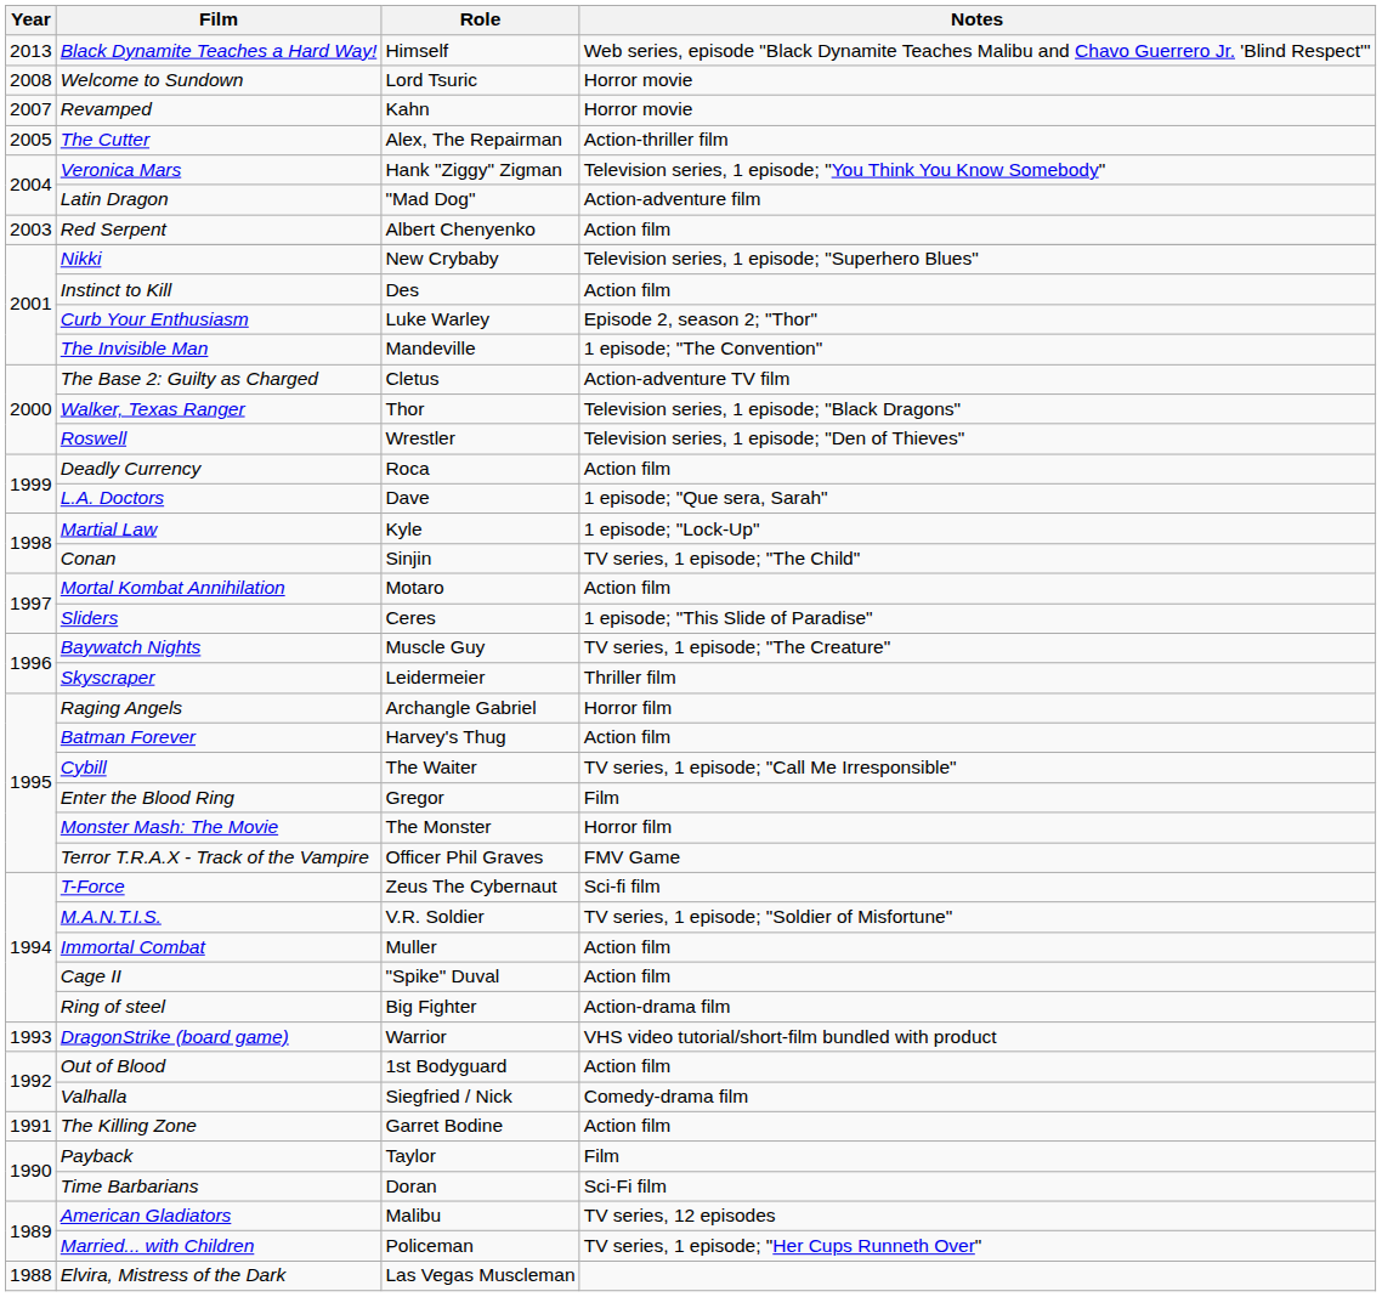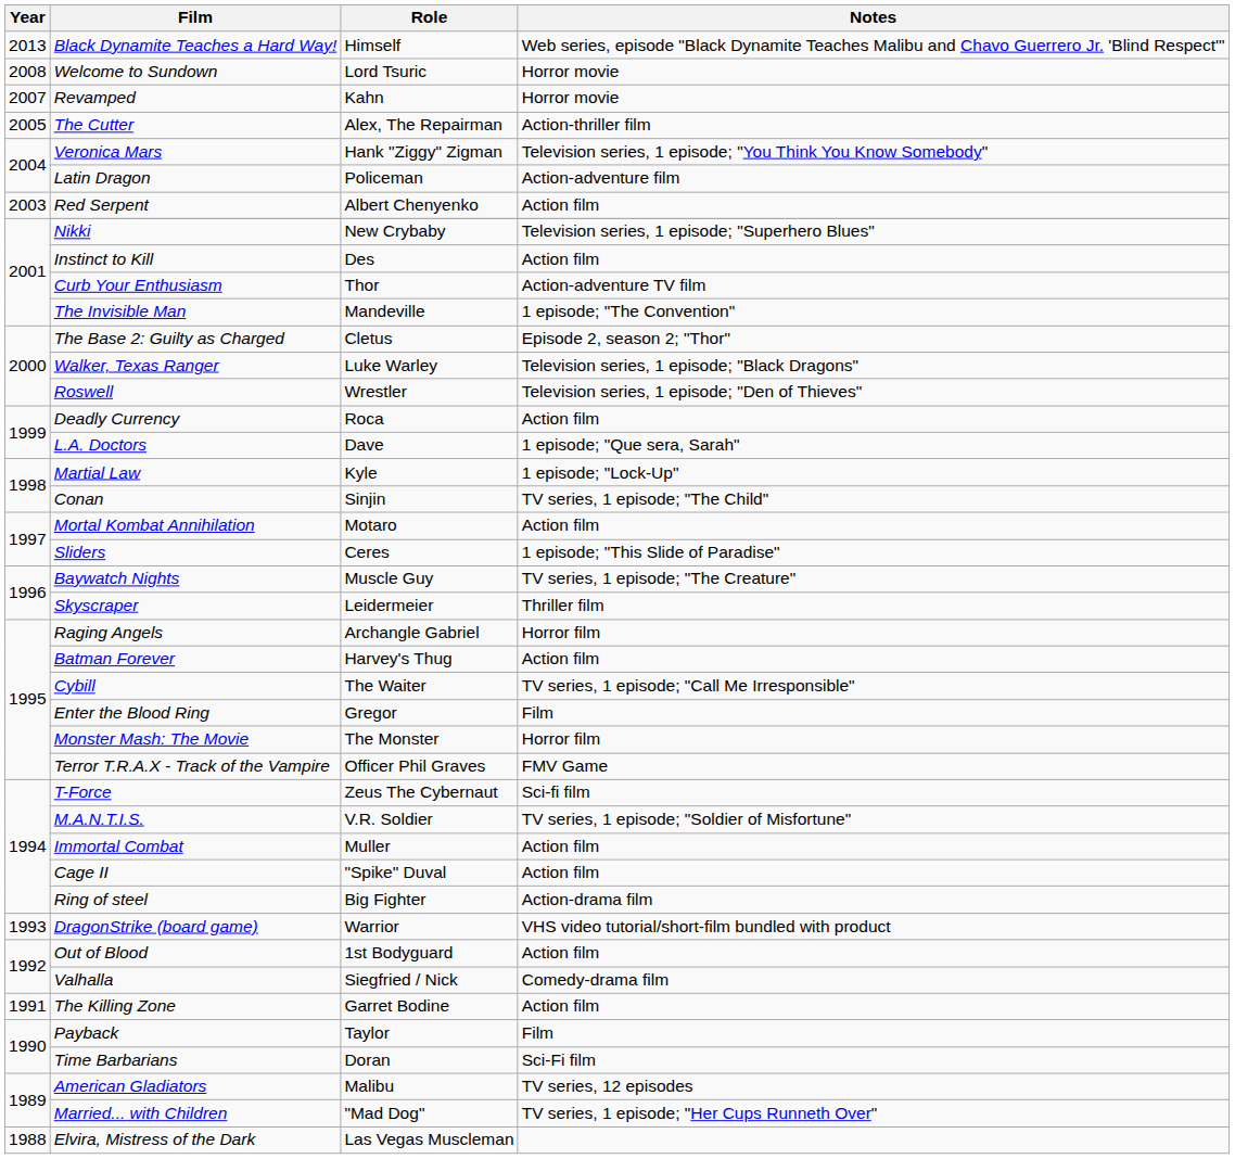 <table class="wikitable">
 <tr>
 <th>Year</th>
 <th>Film</th>
 <th>Role</th>
 <th>Notes</th>
 </tr>
 <tr>
 <td rowspan="1">2013</td>
 <td><em><a href='#'>Black Dynamite Teaches a Hard Way!</a></em></td>
 <td>Himself</td>
 <td>Web series, episode "Black Dynamite Teaches Malibu and <a href='#'>Chavo Guerrero Jr.</a> 'Blind Respect'"</td>
 </tr>
 <tr>
 <td rowspan="1">2008</td>
 <td><em>Welcome to Sundown</em></td>
 <td>Lord Tsuric</td>
 <td>Horror movie</td>
 </tr>
 <tr>
 <td rowspan="1">2007</td>
 <td><em>Revamped</em></td>
 <td>Kahn</td>
 <td>Horror movie</td>
 </tr>
 <tr>
 <td rowspan="1">2005</td>
 <td><em><a href='#'>The Cutter</a></em></td>
 <td>Alex, The Repairman</td>
 <td>Action-thriller film</td>
 </tr>
 <tr>
 <td rowspan="2">2004</td>
 <td><em><a href='#'>Veronica Mars</a></em></td>
 <td>Hank "Ziggy" Zigman</td>
 <td>Television series, 1 episode; "<a href='#'>You Think You Know Somebody</a>"</td>
 </tr>
 <tr>
 <td><em>Latin Dragon</em></td>
-<td>"Mad Dog"</td>
+<td>Policeman</td>
 <td>Action-adventure film</td>
 </tr>
 <tr>
 <td rowspan="1">2003</td>
 <td><em>Red Serpent</em></td>
 <td>Albert Chenyenko</td>
 <td>Action film</td>
 </tr>
 <tr>
 <td rowspan="5">2001</td>
 </tr>
 <tr>
 <td><em><a href='#'>Nikki</a></em></td>
 <td>New Crybaby</td>
 <td>Television series, 1 episode; "Superhero Blues"</td>
 </tr>
 <tr>
 <td><em>Instinct to Kill</em></td>
 <td>Des</td>
 <td>Action film</td>
 </tr>
 <tr>
 <td><em><a href='#'>Curb Your Enthusiasm</a></em></td>
-<td>Luke Warley</td>
-<td>Episode 2, season 2; "Thor"</td>
+<td>Thor</td>
+<td>Action-adventure TV film</td>
 </tr>
 <tr>
 <td><em><a href='#'>The Invisible Man</a></em></td>
 <td>Mandeville</td>
 <td>1 episode; "The Convention"</td>
 </tr>
 <tr>
 <td rowspan="3">2000</td>
 <td><em>The Base 2: Guilty as Charged</em></td>
 <td>Cletus</td>
-<td>Action-adventure TV film</td>
+<td>Episode 2, season 2; "Thor"</td>
 </tr>
 <tr>
 <td><em><a href='#'>Walker, Texas Ranger</a></em></td>
-<td>Thor</td>
+<td>Luke Warley</td>
 <td>Television series, 1 episode; "Black Dragons"</td>
 </tr>
 <tr>
 <td><em><a href='#'>Roswell</a></em></td>
 <td>Wrestler</td>
 <td>Television series, 1 episode; "Den of Thieves"</td>
 </tr>
 <tr>
 <td rowspan="2">1999</td>
 <td><em>Deadly Currency</em></td>
 <td>Roca</td>
 <td>Action film</td>
 </tr>
 <tr>
 <td><em><a href='#'>L.A. Doctors</a></em></td>
 <td>Dave</td>
 <td>1 episode; "Que sera, Sarah"</td>
 </tr>
 <tr>
 <td rowspan="2">1998</td>
 <td><em><a href='#'>Martial Law</a></em></td>
 <td>Kyle</td>
 <td>1 episode; "Lock-Up"</td>
 </tr>
 <tr>
 <td><em>Conan</em></td>
 <td>Sinjin</td>
 <td>TV series, 1 episode; "The Child"</td>
 </tr>
 <tr>
 <td rowspan="2">1997</td>
 <td><em><a href='#'>Mortal Kombat Annihilation</a></em></td>
 <td>Motaro</td>
 <td>Action film</td>
 </tr>
 <tr>
 <td><em><a href='#'>Sliders</a></em></td>
 <td>Ceres</td>
 <td>1 episode; "This Slide of Paradise"</td>
 </tr>
 <tr>
 <td rowspan="2">1996</td>
 <td><em><a href='#'>Baywatch Nights</a></em></td>
 <td>Muscle Guy</td>
 <td>TV series, 1 episode; "The Creature"</td>
 </tr>
 <tr>
 <td><em><a href='#'>Skyscraper</a></em></td>
 <td>Leidermeier</td>
 <td>Thriller film</td>
 </tr>
 <tr>
 <td rowspan="6">1995</td>
 <td><em>Raging Angels</em></td>
 <td>Archangle Gabriel</td>
 <td>Horror film</td>
 </tr>
 <tr>
 <td><em><a href='#'>Batman Forever</a></em></td>
 <td>Harvey's Thug</td>
 <td>Action film</td>
 </tr>
 <tr>
 <td><em><a href='#'>Cybill</a></em></td>
 <td>The Waiter</td>
 <td>TV series, 1 episode; "Call Me Irresponsible"</td>
 </tr>
 <tr>
 <td><em>Enter the Blood Ring</em></td>
 <td>Gregor</td>
 <td>Film</td>
 </tr>
 <tr>
 <td><em><a href='#'>Monster Mash: The Movie</a></em></td>
 <td>The Monster</td>
 <td>Horror film</td>
 </tr>
 <tr>
 <td><em>Terror T.R.A.X - Track of the Vampire</em></td>
 <td>Officer Phil Graves</td>
 <td>FMV Game</td>
 </tr>
 <tr>
 <td rowspan="5">1994</td>
 <td><em><a href='#'>T-Force</a></em></td>
 <td>Zeus The Cybernaut</td>
 <td>Sci-fi film</td>
 </tr>
 <tr>
 <td><em><a href='#'>M.A.N.T.I.S.</a></em></td>
 <td>V.R. Soldier</td>
 <td>TV series, 1 episode; "Soldier of Misfortune"</td>
 </tr>
 <tr>
 <td><em><a href='#'>Immortal Combat</a></em></td>
 <td>Muller</td>
 <td>Action film</td>
 </tr>
 <tr>
 <td><em>Cage II</em></td>
 <td>"Spike" Duval</td>
 <td>Action film</td>
 </tr>
 <tr>
 <td><em>Ring of steel</em></td>
 <td>Big Fighter</td>
 <td>Action-drama film</td>
 </tr>
 <tr>
 <td rowspan="1">1993</td>
 <td><em><a href='#'>DragonStrike (board game)</a></em></td>
 <td>Warrior</td>
 <td>VHS video tutorial/short-film bundled with product</td>
 </tr>
 <tr>
 <td rowspan="2">1992</td>
 <td><em>Out of Blood</em></td>
 <td>1st Bodyguard</td>
 <td>Action film</td>
 </tr>
 <tr>
 <td><em>Valhalla</em></td>
 <td>Siegfried / Nick</td>
 <td>Comedy-drama film</td>
 </tr>
 <tr>
 <td rowspan="1">1991</td>
 <td><em>The Killing Zone</em></td>
 <td>Garret Bodine</td>
 <td>Action film</td>
 </tr>
 <tr>
 <td rowspan="2">1990</td>
 <td><em>Payback</em></td>
 <td>Taylor</td>
 <td>Film</td>
 </tr>
 <tr>
 <td><em>Time Barbarians</em></td>
 <td>Doran</td>
 <td>Sci-Fi film</td>
 </tr>
 <tr>
 <td rowspan="2">1989</td>
 <td><em><a href='#'>American Gladiators</a></em></td>
 <td>Malibu</td>
 <td>TV series, 12 episodes</td>
 </tr>
 <tr>
 <td><em><a href='#'>Married... with Children</a></em></td>
-<td>Policeman</td>
+<td>"Mad Dog"</td>
 <td>TV series, 1 episode; "<a href='#'>Her Cups Runneth Over</a>"</td>
 </tr>
 <tr>
 <td rowspan="1">1988</td>
 <td><em>Elvira, Mistress of the Dark</em></td>
 <td>Las Vegas Muscleman</td>
 <td></td>
 </tr>
 </table>
